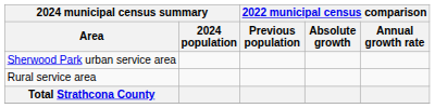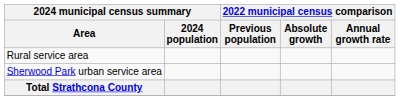 <table class="wikitable sortable">
 <tr>
 <th colspan=2 class=unsortable>2024 municipal census summary</th>
 <th colspan=3 class=unsortable><a href='#'>2022 municipal census</a> comparison</th>
 </tr>
 <tr>
 <th>Area</th>
 <th>2024<br>population</th>
 <th>Previous<br>population</th>
 <th>Absolute<br>growth</th>
 <th>Annual<br>growth rate</th>
 </tr>
 <tr>
-<td><a href='#'>Sherwood Park</a> urban service area</td>
+<td>Rural service area</td>
 <td align=center></td>
 <td align=center></td>
 <td align=center></td>
 <td align=center></td>
 </tr>
 <tr>
-<td>Rural service area</td>
+<td><a href='#'>Sherwood Park</a> urban service area</td>
 <td align=center></td>
 <td align=center></td>
 <td align=center></td>
 <td align=center></td>
 </tr>
 <tr>
 <th>Total <a href='#'>Strathcona County</a></th>
 <th align=center></th>
 <th align=center></th>
 <th align=center></th>
 <th align=center></th>
 </tr>
 <tr>
 </tr>
 </table>
